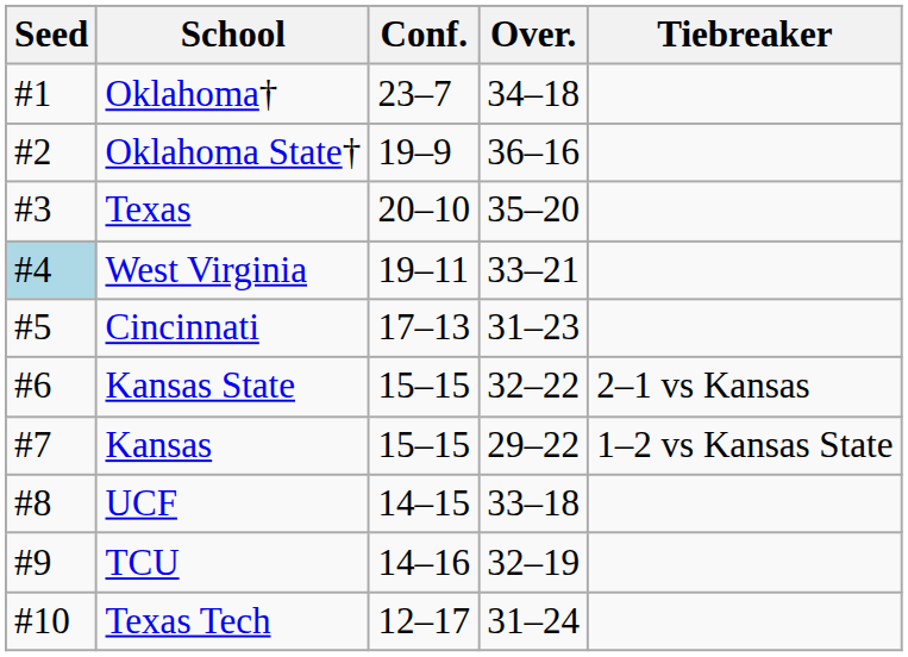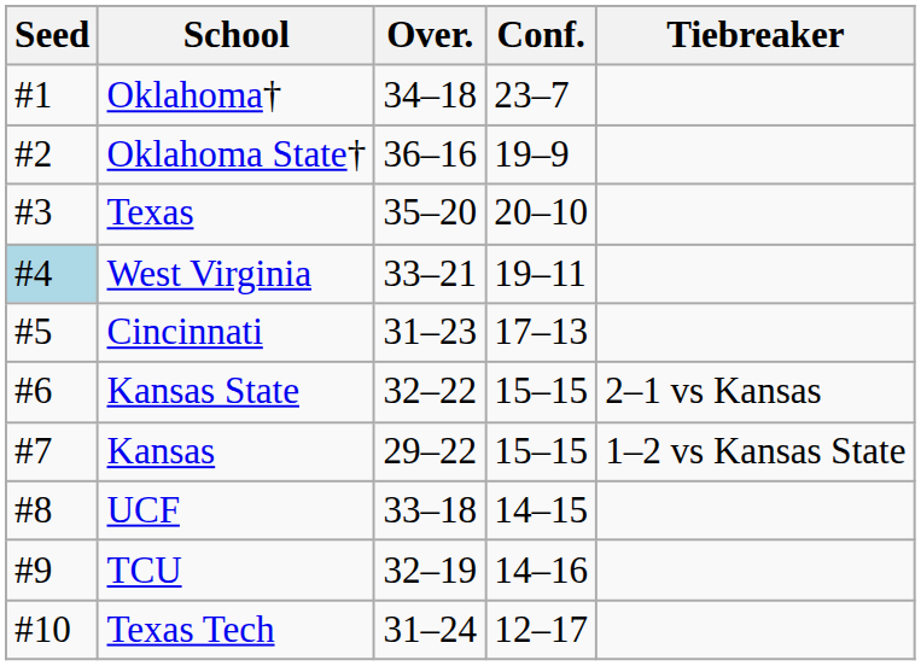 <table class="wikitable">
 <tr>
 <th>Seed</th>
 <th>School</th>
+<th>Over.</th>
 <th>Conf.</th>
-<th>Over.</th>
 <th>Tiebreaker</th>
 </tr>
 <tr>
 <td>#1</td>
 <td><a href='#'>Oklahoma</a>†</td>
+<td>34–18</td>
 <td>23–7</td>
-<td>34–18</td>
 <td></td>
 </tr>
 <tr>
 <td>#2</td>
 <td><a href='#'>Oklahoma State</a>†</td>
+<td>36–16</td>
 <td>19–9</td>
-<td>36–16</td>
 <td></td>
 </tr>
 <tr>
 <td>#3</td>
 <td><a href='#'>Texas</a></td>
+<td>35–20</td>
 <td>20–10</td>
-<td>35–20</td>
 <td></td>
 </tr>
 <tr>
 <td style="background: lightblue;">#4</td>
 <td><a href='#'>West Virginia</a></td>
+<td>33–21</td>
 <td>19–11</td>
-<td>33–21</td>
 <td></td>
 </tr>
 <tr>
 <td>#5</td>
 <td><a href='#'>Cincinnati</a></td>
+<td>31–23</td>
 <td>17–13</td>
-<td>31–23</td>
 <td></td>
 </tr>
 <tr>
 <td>#6</td>
 <td><a href='#'>Kansas State</a></td>
+<td>32–22</td>
 <td>15–15</td>
-<td>32–22</td>
 <td>2–1 vs Kansas</td>
 </tr>
 <tr>
 <td>#7</td>
 <td><a href='#'>Kansas</a></td>
+<td>29–22</td>
 <td>15–15</td>
-<td>29–22</td>
 <td>1–2 vs Kansas State</td>
 </tr>
 <tr>
 <td>#8</td>
 <td><a href='#'>UCF</a></td>
+<td>33–18</td>
 <td>14–15</td>
-<td>33–18</td>
 <td></td>
 </tr>
 <tr>
 <td>#9</td>
 <td><a href='#'>TCU</a></td>
+<td>32–19</td>
 <td>14–16</td>
-<td>32–19</td>
 <td></td>
 </tr>
 <tr>
 <td>#10</td>
 <td><a href='#'>Texas Tech</a></td>
+<td>31–24</td>
 <td>12–17</td>
-<td>31–24</td>
 <td></td>
 </tr>
 </table>
